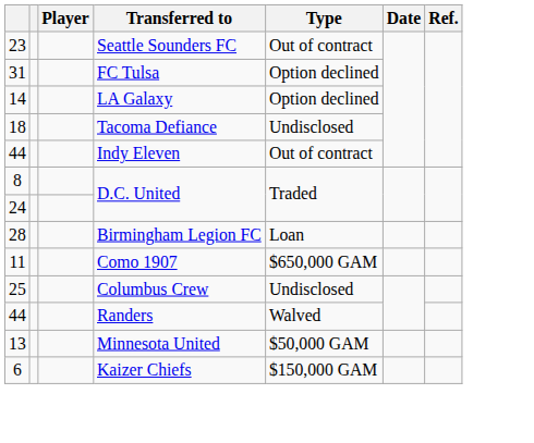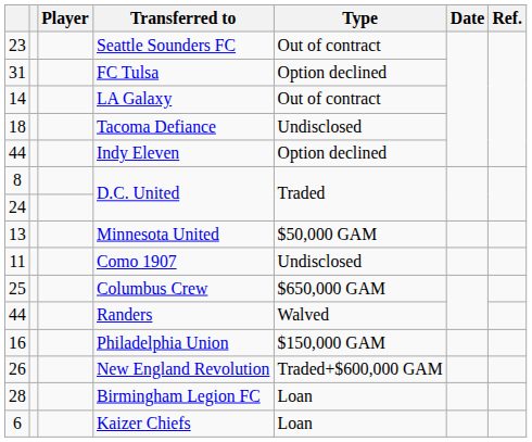 <table class="wikitable sortable nowrap">
 <tr>
 <th></th>
 <th></th>
 <th>Player</th>
 <th>Transferred to</th>
 <th>Type</th>
 <th>Date</th>
 <th>Ref.</th>
 </tr>
 <tr>
 <td align=center>23</td>
 <td align=center></td>
 <td></td>
 <td> <a href='#'>Seattle Sounders FC</a></td>
 <td>Out of contract</td>
 <td rowspan=5></td>
 <td rowspan=5 align=center></td>
 </tr>
 <tr>
 <td align=center>31</td>
 <td align=center></td>
 <td></td>
 <td> <a href='#'>FC Tulsa</a></td>
 <td>Option declined</td>
 </tr>
 <tr>
 <td align=center>14</td>
 <td align=center></td>
 <td></td>
 <td> <a href='#'>LA Galaxy</a></td>
-<td>Option declined</td>
+<td>Out of contract</td>
 </tr>
 <tr>
 <td align=center>18</td>
 <td align=center></td>
 <td></td>
 <td> <a href='#'>Tacoma Defiance</a></td>
 <td>Undisclosed</td>
 </tr>
 <tr>
 <td align=center>44</td>
 <td align=center></td>
 <td></td>
 <td> <a href='#'>Indy Eleven</a></td>
-<td>Out of contract</td>
+<td>Option declined</td>
 </tr>
 <tr>
 <td align=center>8</td>
 <td align=center></td>
 <td></td>
 <td rowspan=2> <a href='#'>D.C. United</a></td>
 <td rowspan=2>Traded</td>
 <td rowspan=2></td>
 <td rowspan=2 align=center></td>
 </tr>
 <tr>
 <td align=center>24</td>
 <td align=center></td>
 <td></td>
 </tr>
 <tr>
-<td align=center>28</td>
+<td align=center>13</td>
 <td align=center></td>
 <td></td>
-<td> <a href='#'>Birmingham Legion FC</a></td>
-<td>Loan</td>
+<td> <a href='#'>Minnesota United</a></td>
+<td>$50,000 GAM</td>
 <td></td>
 <td align=center></td>
 </tr>
 <tr>
 <td align=center>11</td>
 <td align=center></td>
 <td></td>
 <td> <a href='#'>Como 1907</a></td>
-<td>$650,000 GAM</td>
+<td>Undisclosed</td>
 <td></td>
 <td align=center></td>
 </tr>
 <tr>
 <td align=center>25</td>
 <td align=center></td>
 <td></td>
 <td> <a href='#'>Columbus Crew</a></td>
-<td>Undisclosed</td>
+<td>$650,000 GAM</td>
 <td rowspan=2></td>
 <td align=center></td>
 </tr>
 <tr>
 <td align=center>44</td>
 <td align=center></td>
 <td></td>
 <td> <a href='#'>Randers</a></td>
 <td>Walved</td>
 <td align=center></td>
 </tr>
 <tr>
-<td align=center>13</td>
+<td align=center>16</td>
 <td align=center></td>
 <td></td>
-<td> <a href='#'>Minnesota United</a></td>
-<td>$50,000 GAM</td>
+<td> <a href='#'>Philadelphia Union</a></td>
+<td>$150,000 GAM</td>
+<td></td>
+<td align=center></td>
+</tr>
+<tr>
+<td align=center>26</td>
+<td align=center></td>
+<td></td>
+<td> <a href='#'>New England Revolution</a></td>
+<td>Traded+$600,000 GAM</td>
+<td></td>
+<td align=center></td>
+</tr>
+<tr>
+<td align=center>28</td>
+<td align=center></td>
+<td></td>
+<td> <a href='#'>Birmingham Legion FC</a></td>
+<td>Loan</td>
 <td></td>
 <td align=center></td>
 </tr>
 <tr>
 <td align=center>6</td>
 <td align=center></td>
 <td></td>
 <td> <a href='#'>Kaizer Chiefs</a></td>
-<td>$150,000 GAM</td>
+<td>Loan</td>
 <td></td>
 <td align=center></td>
 </tr>
 </table>
